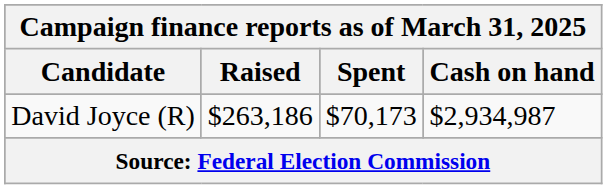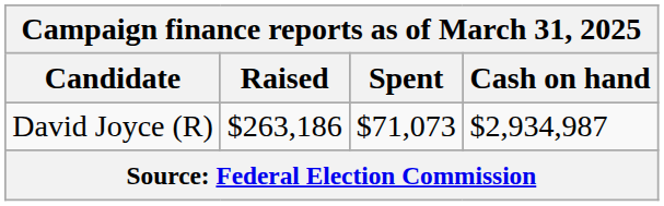 <table class="wikitable sortable">
 <tr>
 <th colspan=4>Campaign finance reports as of March 31, 2025</th>
 </tr>
 <tr style="text-align:center;">
 <th>Candidate</th>
 <th>Raised</th>
 <th>Spent</th>
 <th>Cash on hand</th>
 </tr>
 <tr>
 <td>David Joyce (R)</td>
 <td>$263,186</td>
-<td>$70,173</td>
+<td>$71,073</td>
 <td>$2,934,987</td>
 </tr>
 <tr>
 <th colspan="4"><small>Source: <a href='#'>Federal Election Commission</a></small></th>
 </tr>
 </table>
